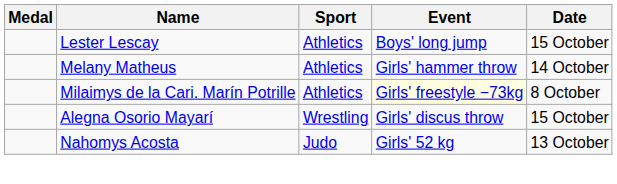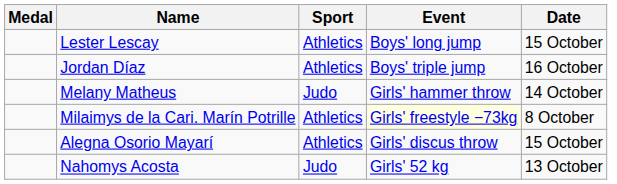 <table class="wikitable sortable"  style="font-size:95%">
 <tr>
 <th>Medal</th>
 <th>Name</th>
 <th>Sport</th>
 <th>Event</th>
 <th>Date</th>
 </tr>
 <tr>
 <td></td>
 <td><a href='#'>Lester Lescay</a></td>
 <td><a href='#'>Athletics</a></td>
 <td><a href='#'>Boys' long jump</a></td>
 <td>15 October</td>
 </tr>
 <tr>
 <td></td>
+<td><a href='#'>Jordan Díaz</a></td>
+<td><a href='#'>Athletics</a></td>
+<td><a href='#'>Boys' triple jump</a></td>
+<td>16 October</td>
+</tr>
+<tr>
+<td></td>
 <td><a href='#'>Melany Matheus</a></td>
-<td><a href='#'>Athletics</a></td>
+<td><a href='#'>Judo</a></td>
 <td><a href='#'>Girls' hammer throw</a></td>
 <td>14 October</td>
 </tr>
 <tr>
 <td></td>
 <td><a href='#'>Milaimys de la Cari. Marín Potrille</a></td>
 <td><a href='#'>Athletics</a></td>
 <td style="background: lightyellow;"><a href='#'>Girls' freestyle −73kg</a></td>
 <td>8 October</td>
 </tr>
 <tr>
 <td></td>
 <td><a href='#'>Alegna Osorio Mayarí</a></td>
-<td><a href='#'>Wrestling</a></td>
+<td><a href='#'>Athletics</a></td>
 <td><a href='#'>Girls' discus throw</a></td>
 <td>15 October</td>
 </tr>
 <tr>
 <td></td>
 <td><a href='#'>Nahomys Acosta</a></td>
 <td><a href='#'>Judo</a></td>
 <td><a href='#'>Girls' 52 kg</a></td>
 <td>13 October</td>
 </tr>
 </table>
